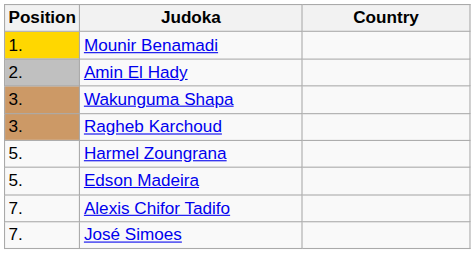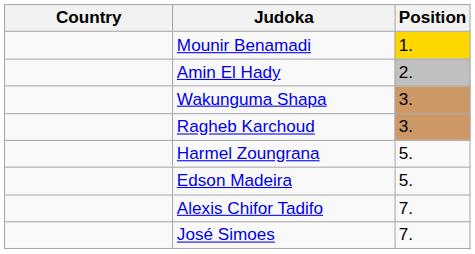 <table class=wikitable>
 <tr>
+<th width=150>Country</th>
+<th width=200>Judoka</th>
 <th width=10>Position</th>
-<th width=200>Judoka</th>
-<th width=150>Country</th>
 </tr>
 <tr>
+<td></td>
+<td><a href='#'>Mounir Benamadi</a></td>
 <td bgcolor=gold>1.</td>
-<td><a href='#'>Mounir Benamadi</a></td>
-<td></td>
 </tr>
 <tr>
+<td></td>
+<td><a href='#'>Amin El Hady</a></td>
 <td bgcolor="silver">2.</td>
-<td><a href='#'>Amin El Hady</a></td>
-<td></td>
 </tr>
 <tr>
+<td></td>
+<td><a href='#'>Wakunguma Shapa</a></td>
 <td bgcolor=CC9966>3.</td>
-<td><a href='#'>Wakunguma Shapa</a></td>
-<td></td>
 </tr>
 <tr>
+<td></td>
+<td><a href='#'>Ragheb Karchoud</a></td>
 <td bgcolor="CC9966">3.</td>
-<td><a href='#'>Ragheb Karchoud</a></td>
-<td></td>
 </tr>
 <tr>
+<td></td>
+<td><a href='#'>Harmel Zoungrana</a></td>
 <td>5.</td>
-<td><a href='#'>Harmel Zoungrana</a></td>
-<td></td>
 </tr>
 <tr>
+<td></td>
+<td><a href='#'>Edson Madeira</a></td>
 <td>5.</td>
-<td><a href='#'>Edson Madeira</a></td>
-<td></td>
 </tr>
 <tr>
+<td></td>
+<td><a href='#'>Alexis Chifor Tadifo</a></td>
 <td>7.</td>
-<td><a href='#'>Alexis Chifor Tadifo</a></td>
-<td></td>
 </tr>
 <tr>
+<td></td>
+<td><a href='#'>José Simoes</a></td>
 <td>7.</td>
-<td><a href='#'>José Simoes</a></td>
-<td></td>
 </tr>
 </table>
